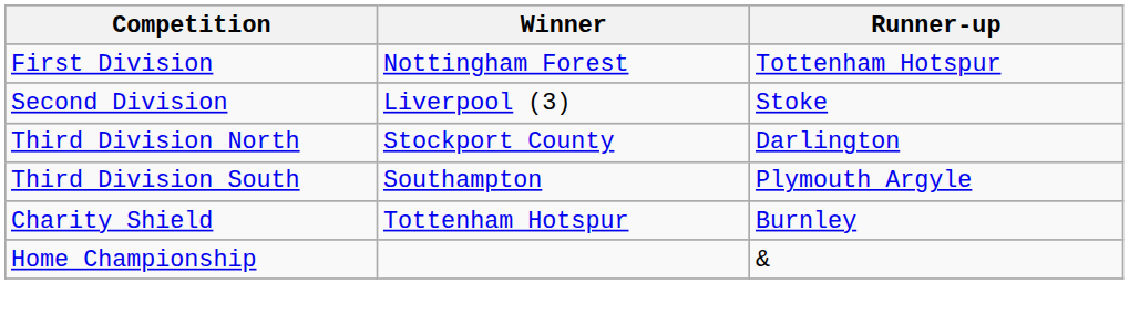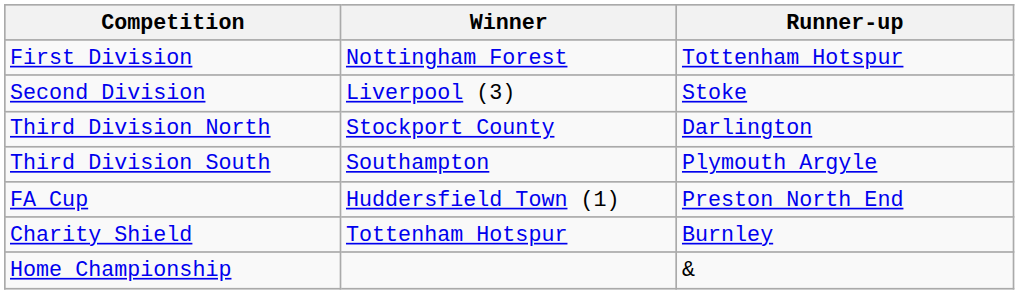 <table class="wikitable">
 <tr>
 <th style="width:15em">Competition</th>
 <th style="width:15em">Winner</th>
 <th style="width:15em">Runner-up</th>
 </tr>
 <tr>
 <td><a href='#'>First Division</a></td>
 <td><a href='#'>Nottingham Forest</a></td>
 <td><a href='#'>Tottenham Hotspur</a></td>
 </tr>
 <tr>
 <td><a href='#'>Second Division</a></td>
 <td><a href='#'>Liverpool</a> (3)</td>
 <td><a href='#'>Stoke</a></td>
 </tr>
 <tr>
 <td><a href='#'>Third Division North</a></td>
 <td><a href='#'>Stockport County</a></td>
 <td><a href='#'>Darlington</a></td>
 </tr>
 <tr>
 <td><a href='#'>Third Division South</a></td>
 <td><a href='#'>Southampton</a></td>
 <td><a href='#'>Plymouth Argyle</a></td>
 </tr>
 <tr>
+<td><a href='#'>FA Cup</a></td>
+<td><a href='#'>Huddersfield Town</a> (1)</td>
+<td><a href='#'>Preston North End</a></td>
+</tr>
+<tr>
 <td><a href='#'>Charity Shield</a></td>
 <td><a href='#'>Tottenham Hotspur</a></td>
 <td><a href='#'>Burnley</a></td>
 </tr>
 <tr>
 <td><a href='#'>Home Championship</a></td>
 <td></td>
 <td> & </td>
 </tr>
 </table>
